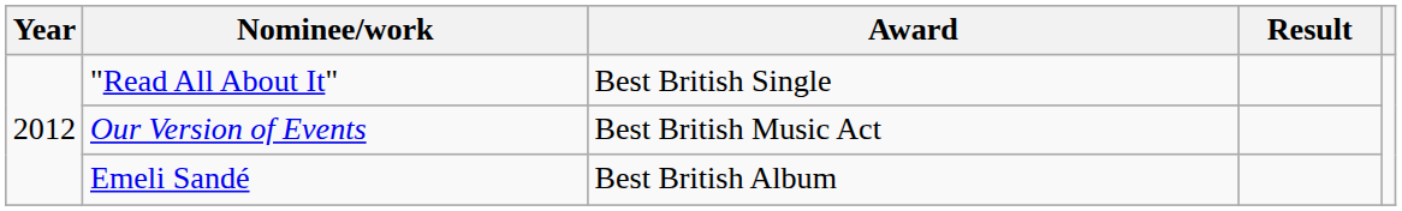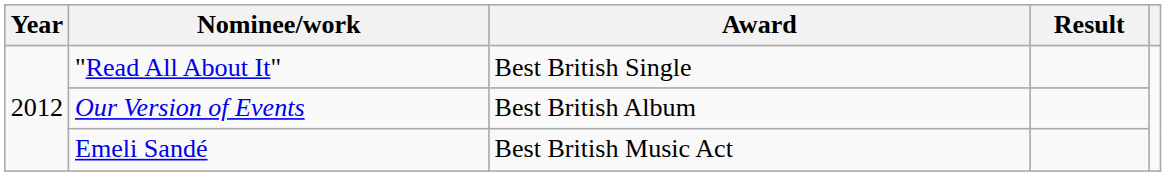 <table class="wikitable">
 <tr>
 <th>Year</th>
 <th width="250">Nominee/work</th>
 <th width="325">Award</th>
 <th width="65">Result</th>
 <th></th>
 </tr>
 <tr>
 <td rowspan="3">2012</td>
 <td>"<a href='#'>Read All About It</a>"</td>
 <td>Best British Single</td>
 <td></td>
 <td rowspan="3" style="text-align:center;"></td>
 </tr>
 <tr>
 <td><em><a href='#'>Our Version of Events</a></em></td>
-<td>Best British Music Act</td>
+<td>Best British Album</td>
 <td></td>
 </tr>
 <tr>
 <td><a href='#'>Emeli Sandé</a></td>
-<td>Best British Album</td>
+<td>Best British Music Act</td>
 <td></td>
 </tr>
 </table>
